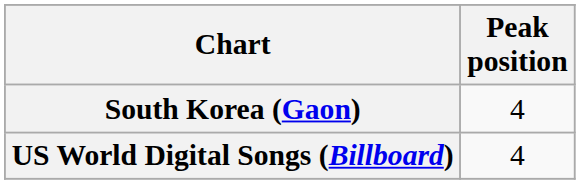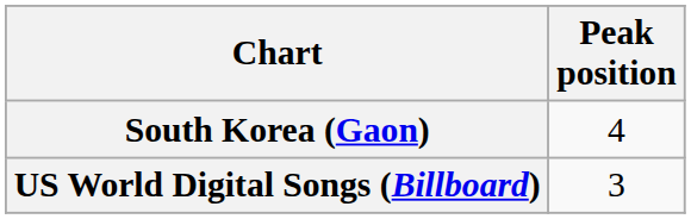 <table class="wikitable sortable plainrowheaders">
 <tr>
 <th>Chart</th>
 <th>Peak<br>position</th>
 </tr>
 <tr>
 <th scope="row">South Korea (<a href='#'>Gaon</a>)</th>
 <td align="center">4</td>
 </tr>
 <tr>
 <th scope="row">US World Digital Songs (<em><a href='#'>Billboard</a></em>)</th>
-<td align="center">4</td>
+<td align="center">3</td>
 </tr>
 </table>
